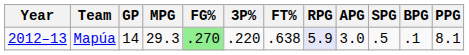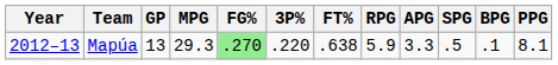 <table class="wikitable sortable">
 <tr>
 <th>Year</th>
 <th>Team</th>
 <th>GP</th>
 <th>MPG</th>
 <th>FG%</th>
 <th>3P%</th>
 <th>FT%</th>
 <th>RPG</th>
 <th>APG</th>
 <th>SPG</th>
 <th>BPG</th>
 <th>PPG</th>
 </tr>
 <tr>
 <td><a href='#'>2012–13</a></td>
 <td><a href='#'>Mapúa</a></td>
-<td>14</td>
+<td>13</td>
 <td>29.3</td>
 <td style="background: lightgreen;">.270</td>
 <td>.220</td>
 <td>.638</td>
-<td style="background: lavender;">5.9</td>
-<td>3.0</td>
+<td>5.9</td>
+<td>3.3</td>
 <td>.5</td>
 <td>.1</td>
 <td>8.1</td>
 </tr>
 </table>
